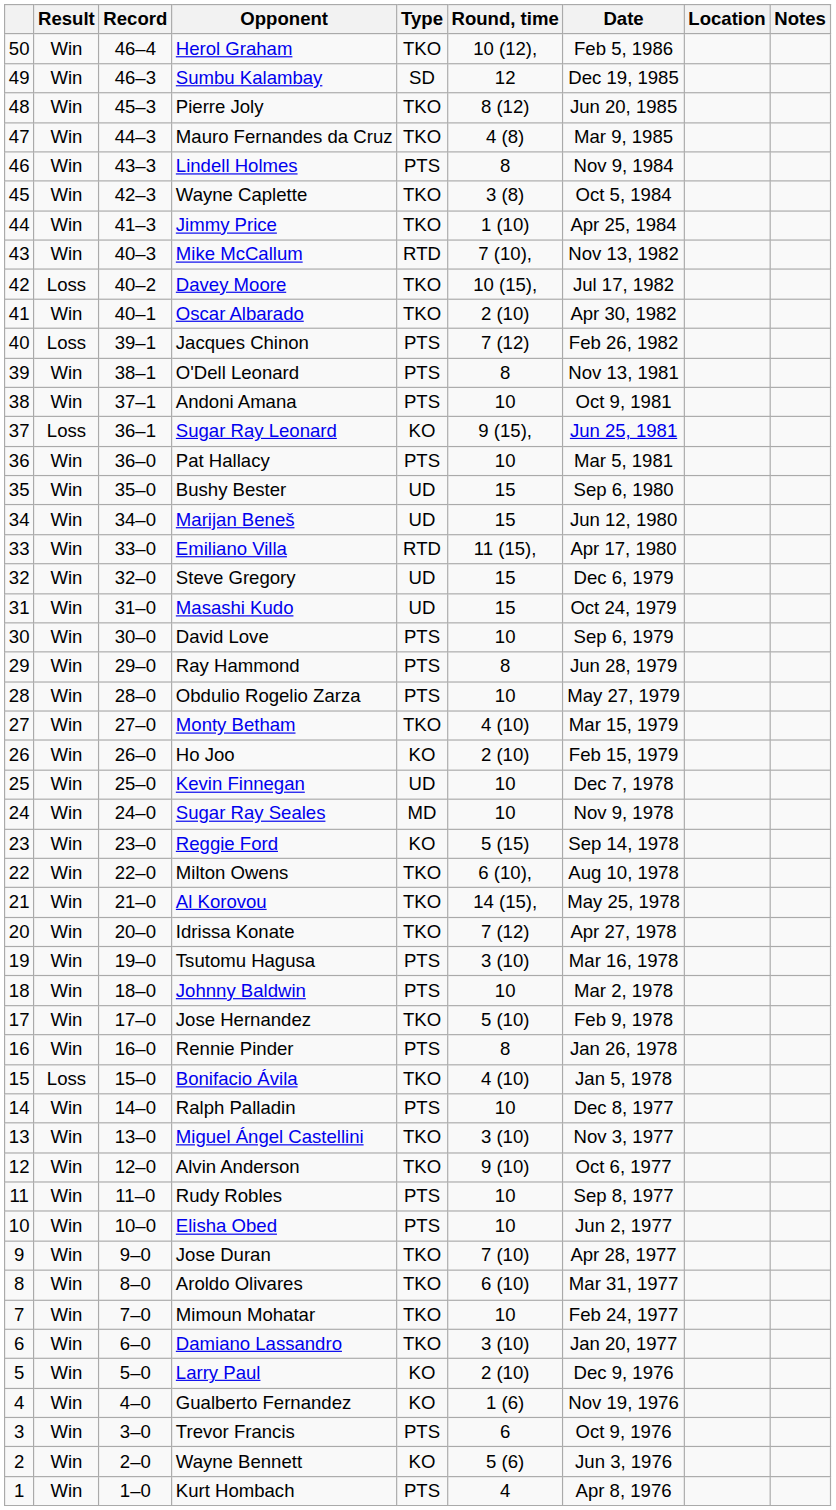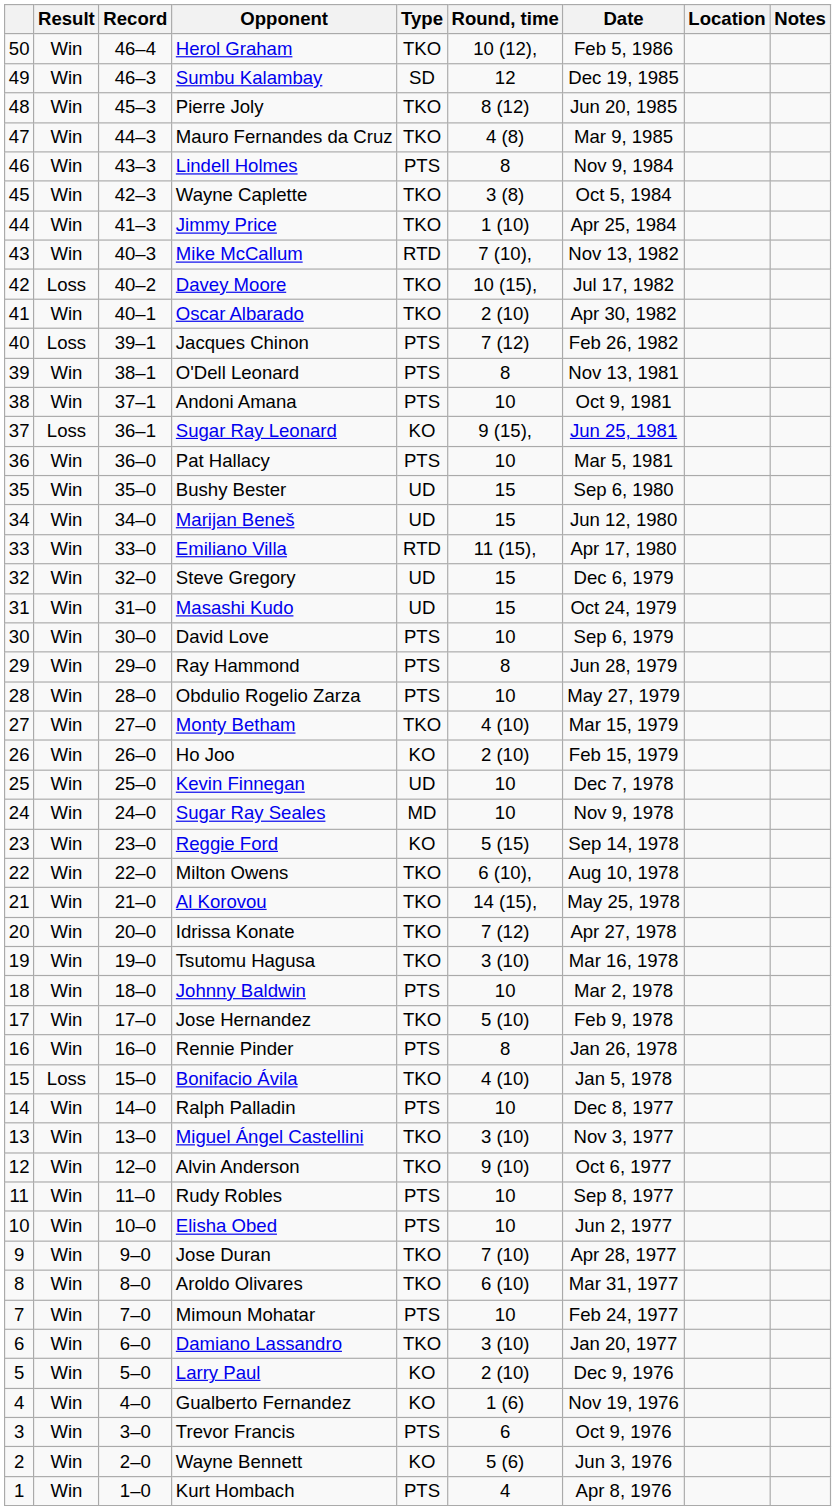 <table class="wikitable" style="text-align:center">
 <tr>
 <th></th>
 <th>Result</th>
 <th>Record</th>
 <th>Opponent</th>
 <th>Type</th>
 <th>Round, time</th>
 <th>Date</th>
 <th>Location</th>
 <th>Notes</th>
 </tr>
 <tr>
 <td>50</td>
 <td>Win</td>
 <td>46–4</td>
 <td align=left><a href='#'>Herol Graham</a></td>
 <td>TKO</td>
 <td>10 (12), </td>
 <td>Feb 5, 1986</td>
 <td style="text-align:left;"></td>
 <td style="text-align:left;"></td>
 </tr>
 <tr>
 <td>49</td>
 <td>Win</td>
 <td>46–3</td>
 <td align=left><a href='#'>Sumbu Kalambay</a></td>
 <td>SD</td>
 <td>12</td>
 <td>Dec 19, 1985</td>
 <td style="text-align:left;"></td>
 <td style="text-align:left;"></td>
 </tr>
 <tr>
 <td>48</td>
 <td>Win</td>
 <td>45–3</td>
 <td align=left>Pierre Joly</td>
 <td>TKO</td>
 <td>8 (12)</td>
 <td>Jun 20, 1985</td>
 <td style="text-align:left;"></td>
 <td style="text-align:left;"></td>
 </tr>
 <tr>
 <td>47</td>
 <td>Win</td>
 <td>44–3</td>
 <td align=left>Mauro Fernandes da Cruz</td>
 <td>TKO</td>
 <td>4 (8)</td>
 <td>Mar 9, 1985</td>
 <td style="text-align:left;"></td>
 <td></td>
 </tr>
 <tr>
 <td>46</td>
 <td>Win</td>
 <td>43–3</td>
 <td align=left><a href='#'>Lindell Holmes</a></td>
 <td>PTS</td>
 <td>8</td>
 <td>Nov 9, 1984</td>
 <td style="text-align:left;"></td>
 <td></td>
 </tr>
 <tr>
 <td>45</td>
 <td>Win</td>
 <td>42–3</td>
 <td align=left>Wayne Caplette</td>
 <td>TKO</td>
 <td>3 (8)</td>
 <td>Oct 5, 1984</td>
 <td style="text-align:left;"></td>
 <td></td>
 </tr>
 <tr>
 <td>44</td>
 <td>Win</td>
 <td>41–3</td>
 <td align=left><a href='#'>Jimmy Price</a></td>
 <td>TKO</td>
 <td>1 (10)</td>
 <td>Apr 25, 1984</td>
 <td style="text-align:left;"></td>
 <td></td>
 </tr>
 <tr>
 <td>43</td>
 <td>Win</td>
 <td>40–3</td>
 <td align=left><a href='#'>Mike McCallum</a></td>
 <td>RTD</td>
 <td>7 (10), </td>
 <td>Nov 13, 1982</td>
 <td style="text-align:left;"></td>
 <td></td>
 </tr>
 <tr>
 <td>42</td>
 <td>Loss</td>
 <td>40–2</td>
 <td align=left><a href='#'>Davey Moore</a></td>
 <td>TKO</td>
 <td>10 (15), </td>
 <td>Jul 17, 1982</td>
 <td style="text-align:left;"></td>
 <td style="text-align:left;"></td>
 </tr>
 <tr>
 <td>41</td>
 <td>Win</td>
 <td>40–1</td>
 <td align=left><a href='#'>Oscar Albarado</a></td>
 <td>TKO</td>
 <td>2 (10)</td>
 <td>Apr 30, 1982</td>
 <td style="text-align:left;"></td>
 <td></td>
 </tr>
 <tr>
 <td>40</td>
 <td>Loss</td>
 <td>39–1</td>
 <td align=left>Jacques Chinon</td>
 <td>PTS</td>
 <td>7 (12)</td>
 <td>Feb 26, 1982</td>
 <td style="text-align:left;"></td>
 <td></td>
 </tr>
 <tr>
 <td>39</td>
 <td>Win</td>
 <td>38–1</td>
 <td align=left>O'Dell Leonard</td>
 <td>PTS</td>
 <td>8</td>
 <td>Nov 13, 1981</td>
 <td style="text-align:left;"></td>
 <td></td>
 </tr>
 <tr>
 <td>38</td>
 <td>Win</td>
 <td>37–1</td>
 <td align=left>Andoni Amana</td>
 <td>PTS</td>
 <td>10</td>
 <td>Oct 9, 1981</td>
 <td style="text-align:left;"></td>
 <td></td>
 </tr>
 <tr>
 <td>37</td>
 <td>Loss</td>
 <td>36–1</td>
 <td align=left><a href='#'>Sugar Ray Leonard</a></td>
 <td>KO</td>
 <td>9 (15), </td>
 <td><a href='#'>Jun 25, 1981</a></td>
 <td style="text-align:left;"></td>
 <td style="text-align:left;"></td>
 </tr>
 <tr>
 <td>36</td>
 <td>Win</td>
 <td>36–0</td>
 <td align=left>Pat Hallacy</td>
 <td>PTS</td>
 <td>10</td>
 <td>Mar 5, 1981</td>
 <td style="text-align:left;"></td>
 <td></td>
 </tr>
 <tr>
 <td>35</td>
 <td>Win</td>
 <td>35–0</td>
 <td align=left>Bushy Bester</td>
 <td>UD</td>
 <td>15</td>
 <td>Sep 6, 1980</td>
 <td style="text-align:left;"></td>
 <td style="text-align:left;"></td>
 </tr>
 <tr>
 <td>34</td>
 <td>Win</td>
 <td>34–0</td>
 <td align=left><a href='#'>Marijan Beneš</a></td>
 <td>UD</td>
 <td>15</td>
 <td>Jun 12, 1980</td>
 <td style="text-align:left;"></td>
 <td style="text-align:left;"></td>
 </tr>
 <tr>
 <td>33</td>
 <td>Win</td>
 <td>33–0</td>
 <td align=left><a href='#'>Emiliano Villa</a></td>
 <td>RTD</td>
 <td>11 (15), </td>
 <td>Apr 17, 1980</td>
 <td style="text-align:left;"></td>
 <td style="text-align:left;"></td>
 </tr>
 <tr>
 <td>32</td>
 <td>Win</td>
 <td>32–0</td>
 <td align=left>Steve Gregory</td>
 <td>UD</td>
 <td>15</td>
 <td>Dec 6, 1979</td>
 <td style="text-align:left;"></td>
 <td style="text-align:left;"></td>
 </tr>
 <tr>
 <td>31</td>
 <td>Win</td>
 <td>31–0</td>
 <td align=left><a href='#'>Masashi Kudo</a></td>
 <td>UD</td>
 <td>15</td>
 <td>Oct 24, 1979</td>
 <td style="text-align:left;"></td>
 <td style="text-align:left;"></td>
 </tr>
 <tr>
 <td>30</td>
 <td>Win</td>
 <td>30–0</td>
 <td align=left>David Love</td>
 <td>PTS</td>
 <td>10</td>
 <td>Sep 6, 1979</td>
 <td style="text-align:left;"></td>
 <td></td>
 </tr>
 <tr>
 <td>29</td>
 <td>Win</td>
 <td>29–0</td>
 <td align=left>Ray Hammond</td>
 <td>PTS</td>
 <td>8</td>
 <td>Jun 28, 1979</td>
 <td style="text-align:left;"></td>
 <td></td>
 </tr>
 <tr>
 <td>28</td>
 <td>Win</td>
 <td>28–0</td>
 <td align=left>Obdulio Rogelio Zarza</td>
 <td>PTS</td>
 <td>10</td>
 <td>May 27, 1979</td>
 <td style="text-align:left;"></td>
 <td></td>
 </tr>
 <tr>
 <td>27</td>
 <td>Win</td>
 <td>27–0</td>
 <td align=left><a href='#'>Monty Betham</a></td>
 <td>TKO</td>
 <td>4 (10)</td>
 <td>Mar 15, 1979</td>
 <td style="text-align:left;"></td>
 <td></td>
 </tr>
 <tr>
 <td>26</td>
 <td>Win</td>
 <td>26–0</td>
 <td align=left>Ho Joo</td>
 <td>KO</td>
 <td>2 (10)</td>
 <td>Feb 15, 1979</td>
 <td style="text-align:left;"></td>
 <td></td>
 </tr>
 <tr>
 <td>25</td>
 <td>Win</td>
 <td>25–0</td>
 <td align=left><a href='#'>Kevin Finnegan</a></td>
 <td>UD</td>
 <td>10</td>
 <td>Dec 7, 1978</td>
 <td style="text-align:left;"></td>
 <td></td>
 </tr>
 <tr>
 <td>24</td>
 <td>Win</td>
 <td>24–0</td>
 <td align=left><a href='#'>Sugar Ray Seales</a></td>
 <td>MD</td>
 <td>10</td>
 <td>Nov 9, 1978</td>
 <td style="text-align:left;"></td>
 <td></td>
 </tr>
 <tr>
 <td>23</td>
 <td>Win</td>
 <td>23–0</td>
 <td align=left><a href='#'>Reggie Ford</a></td>
 <td>KO</td>
 <td>5 (15)</td>
 <td>Sep 14, 1978</td>
 <td style="text-align:left;"></td>
 <td style="text-align:left;"></td>
 </tr>
 <tr>
 <td>22</td>
 <td>Win</td>
 <td>22–0</td>
 <td align=left>Milton Owens</td>
 <td>TKO</td>
 <td>6 (10), </td>
 <td>Aug 10, 1978</td>
 <td style="text-align:left;"></td>
 <td></td>
 </tr>
 <tr>
 <td>21</td>
 <td>Win</td>
 <td>21–0</td>
 <td align=left><a href='#'>Al Korovou</a></td>
 <td>TKO</td>
 <td>14 (15), </td>
 <td>May 25, 1978</td>
 <td style="text-align:left;"></td>
 <td style="text-align:left;"></td>
 </tr>
 <tr>
 <td>20</td>
 <td>Win</td>
 <td>20–0</td>
 <td align=left>Idrissa Konate</td>
 <td>TKO</td>
 <td>7 (12)</td>
 <td>Apr 27, 1978</td>
 <td style="text-align:left;"></td>
 <td></td>
 </tr>
 <tr>
 <td>19</td>
 <td>Win</td>
 <td>19–0</td>
 <td align=left>Tsutomu Hagusa</td>
-<td>PTS</td>
+<td>TKO</td>
 <td>3 (10)</td>
 <td>Mar 16, 1978</td>
 <td style="text-align:left;"></td>
 <td></td>
 </tr>
 <tr>
 <td>18</td>
 <td>Win</td>
 <td>18–0</td>
 <td align=left><a href='#'>Johnny Baldwin</a></td>
 <td>PTS</td>
 <td>10</td>
 <td>Mar 2, 1978</td>
 <td style="text-align:left;"></td>
 <td></td>
 </tr>
 <tr>
 <td>17</td>
 <td>Win</td>
 <td>17–0</td>
 <td align=left>Jose Hernandez</td>
 <td>TKO</td>
 <td>5 (10)</td>
 <td>Feb 9, 1978</td>
 <td style="text-align:left;"></td>
 <td></td>
 </tr>
 <tr>
 <td>16</td>
 <td>Win</td>
 <td>16–0</td>
 <td align=left>Rennie Pinder</td>
 <td>PTS</td>
 <td>8</td>
 <td>Jan 26, 1978</td>
 <td style="text-align:left;"></td>
 <td></td>
 </tr>
 <tr>
 <td>15</td>
 <td>Loss</td>
 <td>15–0</td>
 <td align=left><a href='#'>Bonifacio Ávila</a></td>
 <td>TKO</td>
 <td>4 (10)</td>
 <td>Jan 5, 1978</td>
 <td style="text-align:left;"></td>
 <td></td>
 </tr>
 <tr>
 <td>14</td>
 <td>Win</td>
 <td>14–0</td>
 <td align=left>Ralph Palladin</td>
 <td>PTS</td>
 <td>10</td>
 <td>Dec 8, 1977</td>
 <td style="text-align:left;"></td>
 <td></td>
 </tr>
 <tr>
 <td>13</td>
 <td>Win</td>
 <td>13–0</td>
 <td align=left><a href='#'>Miguel Ángel Castellini</a></td>
 <td>TKO</td>
 <td>3 (10)</td>
 <td>Nov 3, 1977</td>
 <td style="text-align:left;"></td>
 <td></td>
 </tr>
 <tr>
 <td>12</td>
 <td>Win</td>
 <td>12–0</td>
 <td align=left>Alvin Anderson</td>
 <td>TKO</td>
 <td>9 (10)</td>
 <td>Oct 6, 1977</td>
 <td style="text-align:left;"></td>
 <td></td>
 </tr>
 <tr>
 <td>11</td>
 <td>Win</td>
 <td>11–0</td>
 <td align=left>Rudy Robles</td>
 <td>PTS</td>
 <td>10</td>
 <td>Sep 8, 1977</td>
 <td style="text-align:left;"></td>
 <td></td>
 </tr>
 <tr>
 <td>10</td>
 <td>Win</td>
 <td>10–0</td>
 <td align=left><a href='#'>Elisha Obed</a></td>
 <td>PTS</td>
 <td>10</td>
 <td>Jun 2, 1977</td>
 <td style="text-align:left;"></td>
 <td></td>
 </tr>
 <tr>
 <td>9</td>
 <td>Win</td>
 <td>9–0</td>
 <td align=left>Jose Duran</td>
 <td>TKO</td>
 <td>7 (10)</td>
 <td>Apr 28, 1977</td>
 <td style="text-align:left;"></td>
 <td></td>
 </tr>
 <tr>
 <td>8</td>
 <td>Win</td>
 <td>8–0</td>
 <td align=left>Aroldo Olivares</td>
 <td>TKO</td>
 <td>6 (10)</td>
 <td>Mar 31, 1977</td>
 <td style="text-align:left;"></td>
 <td></td>
 </tr>
 <tr>
 <td>7</td>
 <td>Win</td>
 <td>7–0</td>
 <td align=left>Mimoun Mohatar</td>
-<td>TKO</td>
+<td>PTS</td>
 <td>10</td>
 <td>Feb 24, 1977</td>
 <td style="text-align:left;"></td>
 <td></td>
 </tr>
 <tr>
 <td>6</td>
 <td>Win</td>
 <td>6–0</td>
 <td align=left><a href='#'>Damiano Lassandro</a></td>
 <td>TKO</td>
 <td>3 (10)</td>
 <td>Jan 20, 1977</td>
 <td style="text-align:left;"></td>
 <td></td>
 </tr>
 <tr>
 <td>5</td>
 <td>Win</td>
 <td>5–0</td>
 <td align=left><a href='#'>Larry Paul</a></td>
 <td>KO</td>
 <td>2 (10)</td>
 <td>Dec 9, 1976</td>
 <td style="text-align:left;"></td>
 <td></td>
 </tr>
 <tr>
 <td>4</td>
 <td>Win</td>
 <td>4–0</td>
 <td align=left>Gualberto Fernandez</td>
 <td>KO</td>
 <td>1 (6)</td>
 <td>Nov 19, 1976</td>
 <td style="text-align:left;"></td>
 <td></td>
 </tr>
 <tr>
 <td>3</td>
 <td>Win</td>
 <td>3–0</td>
 <td align=left>Trevor Francis</td>
 <td>PTS</td>
 <td>6</td>
 <td>Oct 9, 1976</td>
 <td style="text-align:left;"></td>
 <td></td>
 </tr>
 <tr>
 <td>2</td>
 <td>Win</td>
 <td>2–0</td>
 <td align=left>Wayne Bennett</td>
 <td>KO</td>
 <td>5 (6)</td>
 <td>Jun 3, 1976</td>
 <td style="text-align:left;"></td>
 <td></td>
 </tr>
 <tr>
 <td>1</td>
 <td>Win</td>
 <td>1–0</td>
 <td align=left>Kurt Hombach</td>
 <td>PTS</td>
 <td>4</td>
 <td>Apr 8, 1976</td>
 <td style="text-align:left;"></td>
 <td></td>
 </tr>
 <tr>
 </tr>
 </table>
